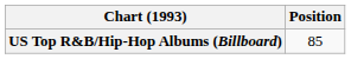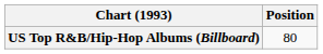 <table class="wikitable plainrowheaders" style="text-align:center">
 <tr>
 <th scope="col">Chart (1993)</th>
 <th scope="col">Position</th>
 </tr>
 <tr>
 <th scope="row">US Top R&B/Hip-Hop Albums (<em>Billboard</em>)</th>
-<td>85</td>
+<td>80</td>
 </tr>
 </table>
